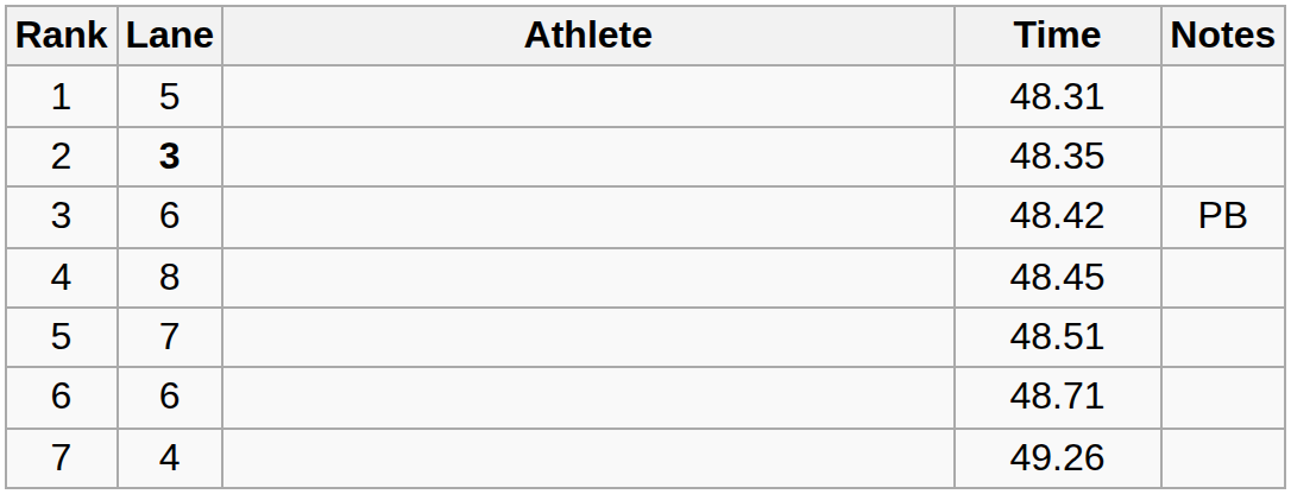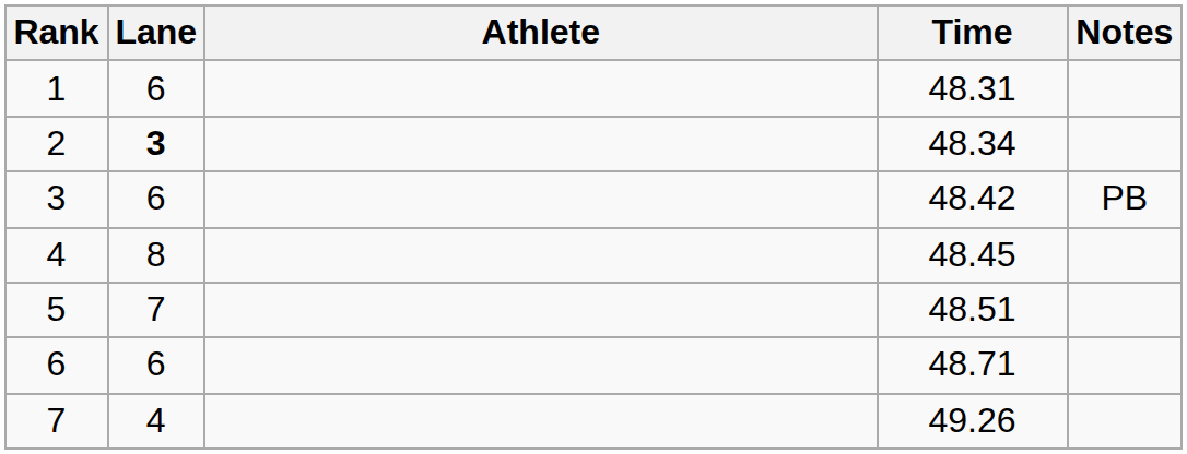 <table class="wikitable" style="text-align:center">
 <tr>
 <th>Rank</th>
 <th>Lane</th>
 <th width=300>Athlete</th>
 <th width=80>Time</th>
 <th>Notes</th>
 </tr>
 <tr>
 <td>1</td>
-<td>5</td>
+<td>6</td>
 <td align=left></td>
 <td>48.31</td>
 <td></td>
 </tr>
 <tr>
 <td>2</td>
 <td><strong>3</strong></td>
 <td align=left></td>
-<td>48.35</td>
+<td>48.34</td>
 <td></td>
 </tr>
 <tr>
 <td>3</td>
 <td>6</td>
 <td align=left></td>
 <td>48.42</td>
 <td>PB</td>
 </tr>
 <tr>
 <td>4</td>
 <td>8</td>
 <td align=left></td>
 <td>48.45</td>
 <td></td>
 </tr>
 <tr>
 <td>5</td>
 <td>7</td>
 <td align=left></td>
 <td>48.51</td>
 <td></td>
 </tr>
 <tr>
 <td>6</td>
 <td>6</td>
 <td align=left></td>
 <td>48.71</td>
 <td></td>
 </tr>
 <tr>
 <td>7</td>
 <td>4</td>
 <td align=left></td>
 <td>49.26</td>
 <td></td>
 </tr>
 <tr>
 </tr>
 </table>
